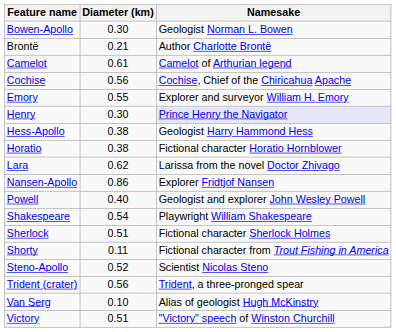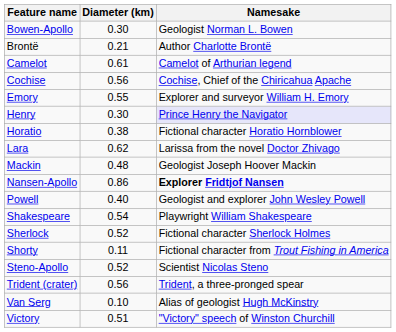 <table class="wikitable">
 <tr>
 <th>Feature name</th>
 <th>Diameter (km)</th>
 <th>Namesake</th>
 </tr>
 <tr>
 <td><a href='#'>Bowen-Apollo</a></td>
 <td style="text-align: center;">0.30</td>
 <td>Geologist <a href='#'>Norman L. Bowen</a></td>
 </tr>
 <tr>
 <td>Brontë</td>
 <td style="text-align: center;">0.21</td>
 <td>Author <a href='#'>Charlotte Brontë</a></td>
 </tr>
 <tr>
 <td><a href='#'>Camelot</a></td>
 <td style="text-align: center;">0.61</td>
 <td><a href='#'>Camelot</a> of <a href='#'>Arthurian legend</a></td>
 </tr>
 <tr>
 <td><a href='#'>Cochise</a></td>
 <td style="text-align: center;">0.56</td>
 <td><a href='#'>Cochise</a>, Chief of the <a href='#'>Chiricahua</a> <a href='#'>Apache</a></td>
 </tr>
 <tr>
 <td><a href='#'>Emory</a></td>
 <td style="text-align: center;">0.55</td>
 <td>Explorer and surveyor <a href='#'>William H. Emory</a></td>
 </tr>
 <tr>
 <td><a href='#'>Henry</a></td>
 <td style="text-align: center;">0.30</td>
 <td style="background: lavender;"><a href='#'>Prince Henry the Navigator</a></td>
 </tr>
 <tr>
-<td><a href='#'>Hess-Apollo</a></td>
-<td style="text-align: center;">0.38</td>
-<td>Geologist <a href='#'>Harry Hammond Hess</a></td>
-</tr>
-<tr>
 <td><a href='#'>Horatio</a></td>
 <td style="text-align: center;">0.38</td>
 <td>Fictional character <a href='#'>Horatio Hornblower</a></td>
 </tr>
 <tr>
 <td><a href='#'>Lara</a></td>
 <td style="text-align: center;">0.62</td>
 <td>Larissa from the novel <a href='#'>Doctor Zhivago</a></td>
 </tr>
 <tr>
+<td><a href='#'>Mackin</a></td>
+<td style="text-align: center;">0.48</td>
+<td>Geologist Joseph Hoover Mackin</td>
+</tr>
+<tr>
 <td><a href='#'>Nansen-Apollo</a></td>
 <td style="text-align: center;">0.86</td>
-<td>Explorer <a href='#'>Fridtjof Nansen</a></td>
+<td><strong>Explorer <a href='#'>Fridtjof Nansen</a></strong></td>
 </tr>
 <tr>
 <td><a href='#'>Powell</a></td>
 <td style="text-align: center;">0.40</td>
 <td>Geologist and explorer <a href='#'>John Wesley Powell</a></td>
 </tr>
 <tr>
 <td><a href='#'>Shakespeare</a></td>
 <td style="text-align: center;">0.54</td>
 <td>Playwright <a href='#'>William Shakespeare</a></td>
 </tr>
 <tr>
 <td><a href='#'>Sherlock</a></td>
-<td style="text-align: center;">0.51</td>
+<td style="text-align: center;">0.52</td>
 <td>Fictional character <a href='#'>Sherlock Holmes</a></td>
 </tr>
 <tr>
 <td><a href='#'>Shorty</a></td>
 <td style="text-align: center;">0.11</td>
 <td>Fictional character from <em><a href='#'>Trout Fishing in America</a></em></td>
 </tr>
 <tr>
 <td><a href='#'>Steno-Apollo</a></td>
 <td style="text-align: center;">0.52</td>
 <td>Scientist <a href='#'>Nicolas Steno</a></td>
 </tr>
 <tr>
 <td><a href='#'>Trident (crater)</a></td>
 <td style="text-align: center;">0.56</td>
 <td><a href='#'>Trident</a>, a three-pronged spear</td>
 </tr>
 <tr>
 <td><a href='#'>Van Serg</a></td>
 <td style="text-align: center;">0.10</td>
 <td>Alias of geologist <a href='#'>Hugh McKinstry</a></td>
 </tr>
 <tr>
 <td><a href='#'>Victory</a></td>
 <td style="text-align: center;">0.51</td>
 <td><a href='#'>"Victory" speech</a> of <a href='#'>Winston Churchill</a></td>
 </tr>
 </table>
